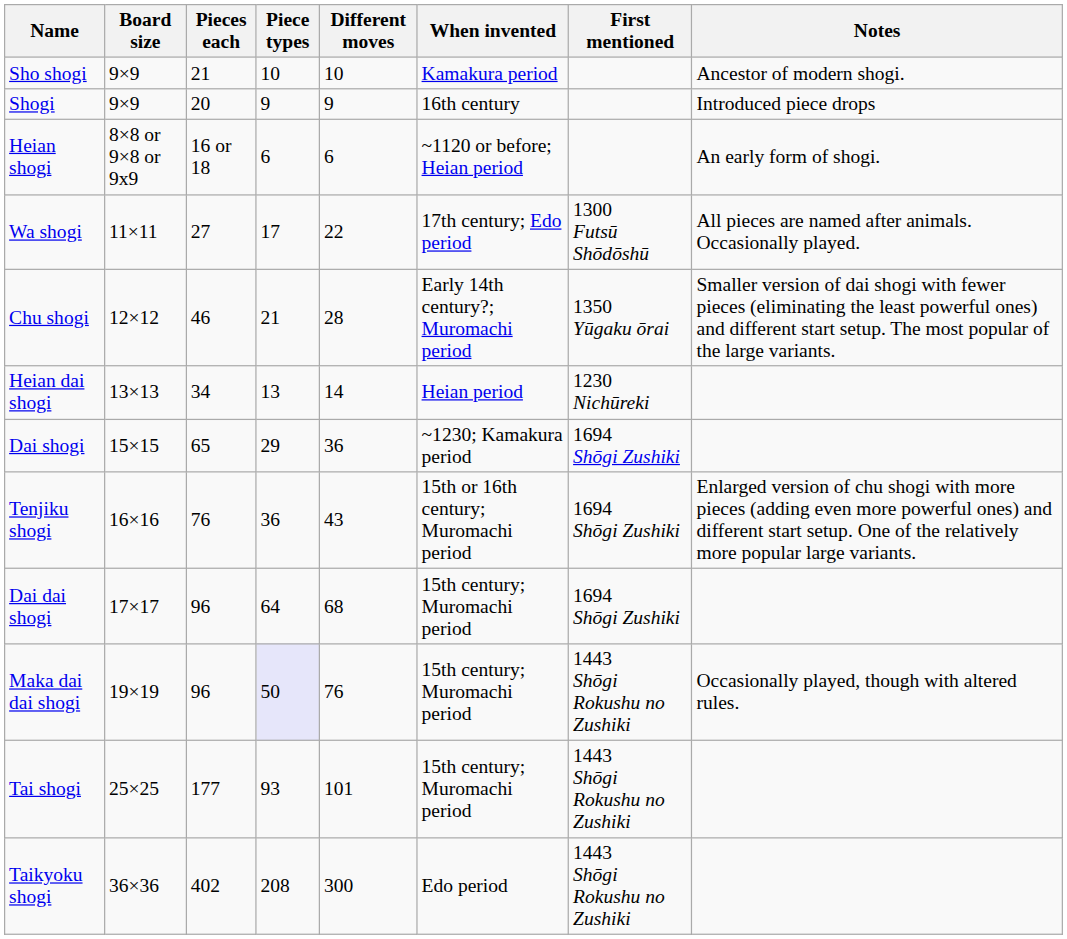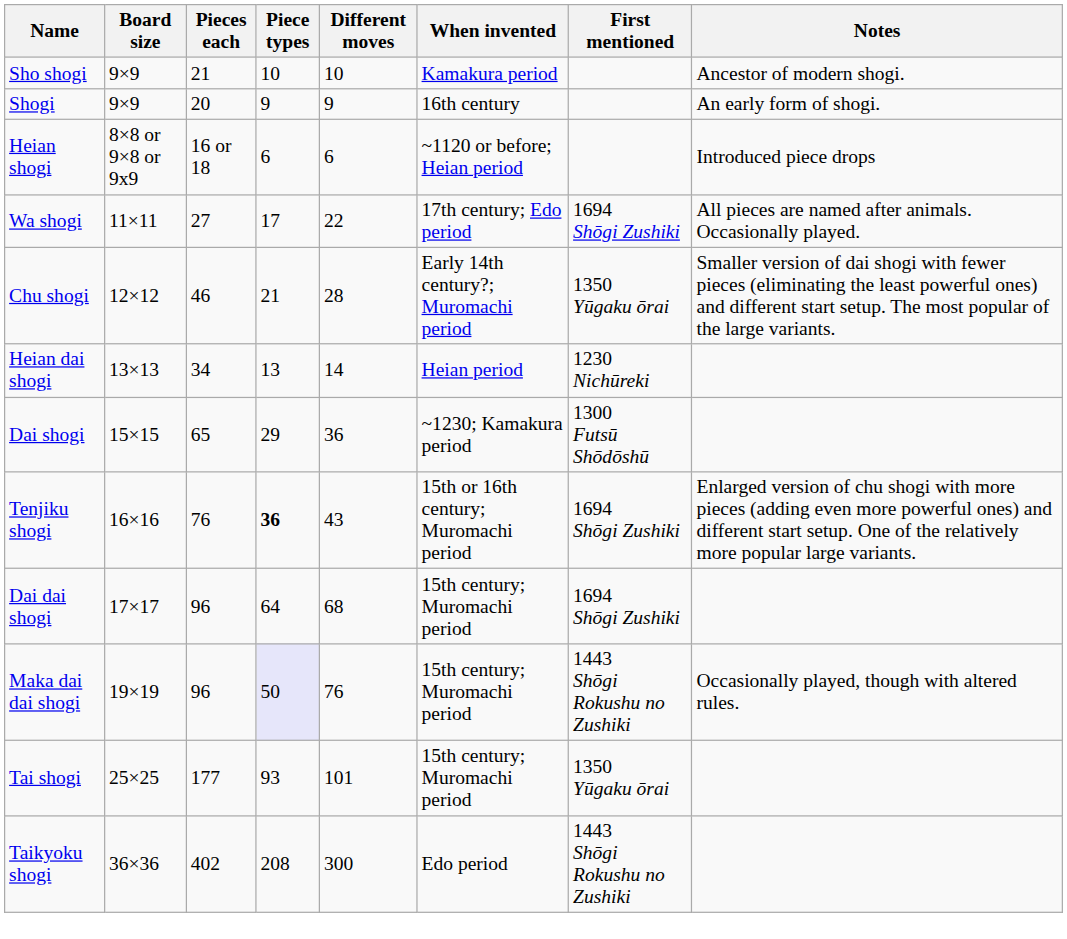 <table class="wikitable">
 <tr>
 <th>Name</th>
 <th>Board size</th>
 <th>Pieces each</th>
 <th>Piece types</th>
 <th>Different moves</th>
 <th>When invented</th>
 <th>First mentioned</th>
 <th>Notes</th>
 </tr>
 <tr>
 <td><a href='#'>Sho shogi</a></td>
 <td>9×9</td>
 <td>21</td>
 <td>10</td>
 <td>10</td>
 <td><a href='#'>Kamakura period</a></td>
 <td></td>
 <td>Ancestor of modern shogi.</td>
 </tr>
 <tr>
 <td><a href='#'>Shogi</a></td>
 <td>9×9</td>
 <td>20</td>
 <td>9</td>
 <td>9</td>
 <td>16th century</td>
 <td></td>
-<td>Introduced piece drops</td>
+<td>An early form of shogi.</td>
 </tr>
 <tr>
 <td><a href='#'>Heian shogi</a></td>
 <td>8×8 or 9×8 or 9x9</td>
 <td>16 or 18</td>
 <td>6</td>
 <td>6</td>
 <td>~1120 or before;<br><a href='#'>Heian period</a></td>
 <td></td>
-<td>An early form of shogi.</td>
+<td>Introduced piece drops</td>
 </tr>
 <tr>
 <td><a href='#'>Wa shogi</a></td>
 <td>11×11</td>
 <td>27</td>
 <td>17</td>
 <td>22</td>
 <td>17th century; <a href='#'>Edo period</a></td>
-<td>1300<br><em>Futsū Shōdōshū</em></td>
+<td>1694<br><em><a href='#'>Shōgi Zushiki</a></em></td>
 <td>All pieces are named after animals. Occasionally played.</td>
 </tr>
 <tr>
 <td><a href='#'>Chu shogi</a></td>
 <td>12×12</td>
 <td>46</td>
 <td>21</td>
 <td>28</td>
 <td>Early 14th century?; <a href='#'>Muromachi period</a></td>
 <td>1350<br><em>Yūgaku ōrai</em></td>
 <td>Smaller version of dai shogi with fewer pieces (eliminating the least powerful ones) and different start setup. The most popular of the large variants.</td>
 </tr>
 <tr>
 <td><a href='#'>Heian dai shogi</a></td>
 <td>13×13</td>
 <td>34</td>
 <td>13</td>
 <td>14</td>
 <td><a href='#'>Heian period</a></td>
 <td>1230<br><em>Nichūreki</em></td>
 <td></td>
 </tr>
 <tr>
 <td><a href='#'>Dai shogi</a></td>
 <td>15×15</td>
 <td>65</td>
 <td>29</td>
 <td>36</td>
 <td>~1230; Kamakura period</td>
-<td>1694<br><em><a href='#'>Shōgi Zushiki</a></em></td>
+<td>1300<br><em>Futsū Shōdōshū</em></td>
 <td></td>
 </tr>
 <tr>
 <td><a href='#'>Tenjiku shogi</a></td>
 <td>16×16</td>
 <td>76</td>
-<td>36</td>
+<td><strong>36</strong></td>
 <td>43</td>
 <td>15th or 16th century; Muromachi period</td>
 <td>1694<br><em>Shōgi Zushiki</em></td>
 <td>Enlarged version of chu shogi with more pieces (adding even more powerful ones) and different start setup. One of the relatively more popular large variants.</td>
 </tr>
 <tr>
 <td><a href='#'>Dai dai shogi</a></td>
 <td>17×17</td>
 <td>96</td>
 <td>64</td>
 <td>68</td>
 <td>15th century; Muromachi period</td>
 <td>1694<br><em>Shōgi Zushiki</em></td>
 <td></td>
 </tr>
 <tr>
 <td><a href='#'>Maka dai dai shogi</a></td>
 <td>19×19</td>
 <td>96</td>
 <td style="background: lavender;">50</td>
 <td>76</td>
 <td>15th century; Muromachi period</td>
 <td>1443<br><em>Shōgi Rokushu no Zushiki</em></td>
 <td>Occasionally played, though with altered rules.</td>
 </tr>
 <tr>
 <td><a href='#'>Tai shogi</a></td>
 <td>25×25</td>
 <td>177</td>
 <td>93</td>
 <td>101</td>
 <td>15th century; Muromachi period</td>
-<td>1443<br><em>Shōgi Rokushu no Zushiki</em></td>
+<td>1350<br><em>Yūgaku ōrai</em></td>
 <td></td>
 </tr>
 <tr>
 <td><a href='#'>Taikyoku shogi</a></td>
 <td>36×36</td>
 <td>402</td>
 <td>208</td>
 <td>300</td>
 <td>Edo period</td>
 <td>1443<br><em>Shōgi Rokushu no Zushiki</em></td>
 <td></td>
 </tr>
 </table>
